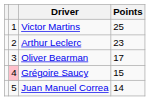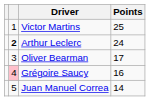 <table class="wikitable" style="font-size: 85%;">
 <tr>
 <th></th>
 <th></th>
 <th>Driver</th>
 <th>Points</th>
 </tr>
 <tr>
 <td align="left"></td>
 <td align="center">1</td>
 <td> <a href='#'>Victor Martins</a></td>
 <td>25</td>
 </tr>
 <tr>
 <td align="left"></td>
-<td align="center">2</td>
+<td align="center"><strong>2</strong></td>
 <td> <a href='#'>Arthur Leclerc</a></td>
-<td>23</td>
+<td>24</td>
 </tr>
 <tr>
 <td align="left"></td>
 <td align="center">3</td>
 <td> <a href='#'>Oliver Bearman</a></td>
 <td>17</td>
 </tr>
 <tr>
 <td align="left"></td>
 <td align="center" style="background: pink;">4</td>
 <td> <a href='#'>Grégoire Saucy</a></td>
-<td>15</td>
+<td>16</td>
 </tr>
 <tr>
 <td align="left"></td>
 <td align="center">5</td>
 <td> <a href='#'>Juan Manuel Correa</a></td>
 <td>14</td>
 </tr>
 </table>
